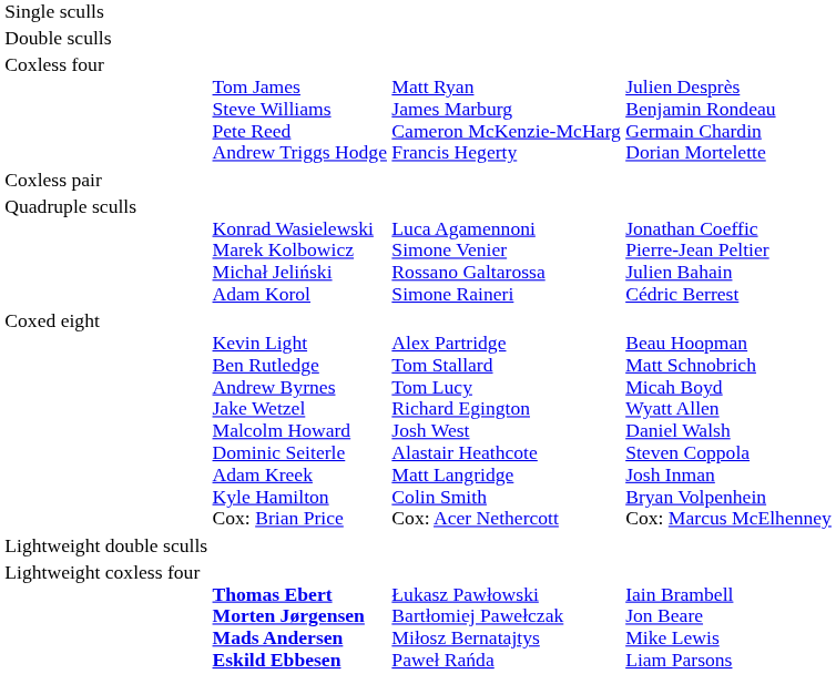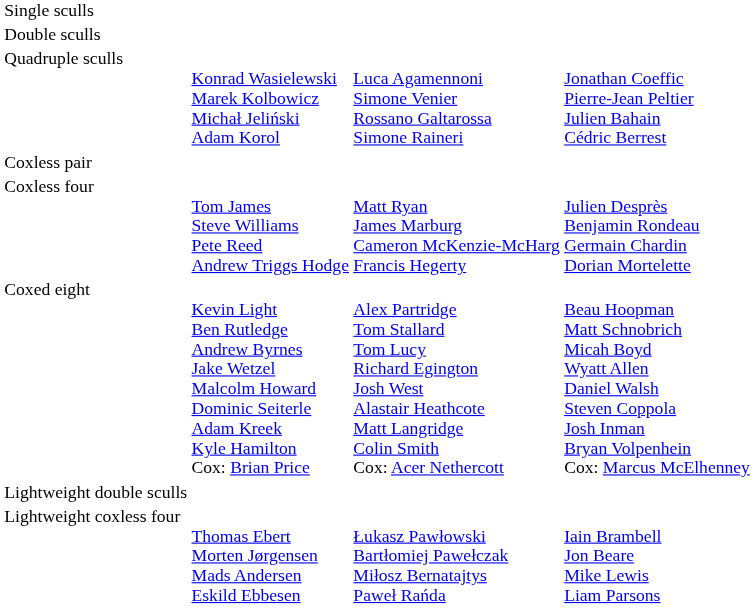 <table>
 <tr valign="top">
 <td>Single sculls <br></td>
 <td></td>
 <td></td>
 <td></td>
 </tr>
 <tr valign="top">
 <td>Double sculls <br></td>
 <td></td>
 <td></td>
 <td></td>
 </tr>
 <tr valign="top">
-<td>Coxless four <br></td>
-<td><br><a href='#'>Tom James</a><br><a href='#'>Steve Williams</a><br><a href='#'>Pete Reed</a><br><a href='#'>Andrew Triggs Hodge</a></td>
-<td><br><a href='#'>Matt Ryan</a><br><a href='#'>James Marburg</a><br><a href='#'>Cameron McKenzie-McHarg</a><br><a href='#'>Francis Hegerty</a></td>
-<td><br><a href='#'>Julien Desprès</a><br><a href='#'>Benjamin Rondeau</a><br><a href='#'>Germain Chardin</a><br><a href='#'>Dorian Mortelette</a></td>
+<td>Quadruple sculls <br></td>
+<td><br><a href='#'>Konrad Wasielewski</a><br><a href='#'>Marek Kolbowicz</a><br><a href='#'>Michał Jeliński</a><br><a href='#'>Adam Korol</a></td>
+<td><br><a href='#'>Luca Agamennoni</a><br><a href='#'>Simone Venier</a><br><a href='#'>Rossano Galtarossa</a><br><a href='#'>Simone Raineri</a></td>
+<td><br><a href='#'>Jonathan Coeffic</a><br><a href='#'>Pierre-Jean Peltier</a><br><a href='#'>Julien Bahain</a><br><a href='#'>Cédric Berrest</a></td>
 </tr>
 <tr valign="top">
 <td>Coxless pair <br></td>
 <td></td>
 <td></td>
 <td></td>
 </tr>
 <tr valign="top">
-<td>Quadruple sculls <br></td>
-<td><br><a href='#'>Konrad Wasielewski</a><br><a href='#'>Marek Kolbowicz</a><br><a href='#'>Michał Jeliński</a><br><a href='#'>Adam Korol</a></td>
-<td><br><a href='#'>Luca Agamennoni</a><br><a href='#'>Simone Venier</a><br><a href='#'>Rossano Galtarossa</a><br><a href='#'>Simone Raineri</a></td>
-<td><br><a href='#'>Jonathan Coeffic</a><br><a href='#'>Pierre-Jean Peltier</a><br><a href='#'>Julien Bahain</a><br><a href='#'>Cédric Berrest</a></td>
+<td>Coxless four <br></td>
+<td><br><a href='#'>Tom James</a><br><a href='#'>Steve Williams</a><br><a href='#'>Pete Reed</a><br><a href='#'>Andrew Triggs Hodge</a></td>
+<td><br><a href='#'>Matt Ryan</a><br><a href='#'>James Marburg</a><br><a href='#'>Cameron McKenzie-McHarg</a><br><a href='#'>Francis Hegerty</a></td>
+<td><br><a href='#'>Julien Desprès</a><br><a href='#'>Benjamin Rondeau</a><br><a href='#'>Germain Chardin</a><br><a href='#'>Dorian Mortelette</a></td>
 </tr>
 <tr valign="top">
 <td>Coxed eight <br></td>
 <td><br><a href='#'>Kevin Light</a><br><a href='#'>Ben Rutledge</a><br><a href='#'>Andrew Byrnes</a><br><a href='#'>Jake Wetzel</a><br><a href='#'>Malcolm Howard</a><br><a href='#'>Dominic Seiterle</a><br><a href='#'>Adam Kreek</a><br><a href='#'>Kyle Hamilton</a><br>Cox: <a href='#'>Brian Price</a></td>
 <td><br><a href='#'>Alex Partridge</a><br><a href='#'>Tom Stallard</a><br><a href='#'>Tom Lucy</a><br><a href='#'>Richard Egington</a><br><a href='#'>Josh West</a><br><a href='#'>Alastair Heathcote</a><br><a href='#'>Matt Langridge</a><br><a href='#'>Colin Smith</a><br>Cox: <a href='#'>Acer Nethercott</a></td>
 <td><br><a href='#'>Beau Hoopman</a><br><a href='#'>Matt Schnobrich</a><br><a href='#'>Micah Boyd</a><br><a href='#'>Wyatt Allen</a><br><a href='#'>Daniel Walsh</a><br><a href='#'>Steven Coppola</a><br><a href='#'>Josh Inman</a><br><a href='#'>Bryan Volpenhein</a><br>Cox: <a href='#'>Marcus McElhenney</a></td>
 </tr>
 <tr valign="top">
 <td>Lightweight double sculls <br></td>
 <td></td>
 <td></td>
 <td></td>
 </tr>
 <tr valign="top">
 <td>Lightweight coxless four <br></td>
-<td><strong><br><a href='#'>Thomas Ebert</a><br><a href='#'>Morten Jørgensen</a><br><a href='#'>Mads Andersen</a><br><a href='#'>Eskild Ebbesen</a></strong></td>
+<td><br><a href='#'>Thomas Ebert</a><br><a href='#'>Morten Jørgensen</a><br><a href='#'>Mads Andersen</a><br><a href='#'>Eskild Ebbesen</a></td>
 <td><br><a href='#'>Łukasz Pawłowski</a><br><a href='#'>Bartłomiej Pawełczak</a><br><a href='#'>Miłosz Bernatajtys</a><br><a href='#'>Paweł Rańda</a></td>
 <td><br><a href='#'>Iain Brambell</a><br><a href='#'>Jon Beare</a><br><a href='#'>Mike Lewis</a><br><a href='#'>Liam Parsons</a></td>
 </tr>
 </table>
